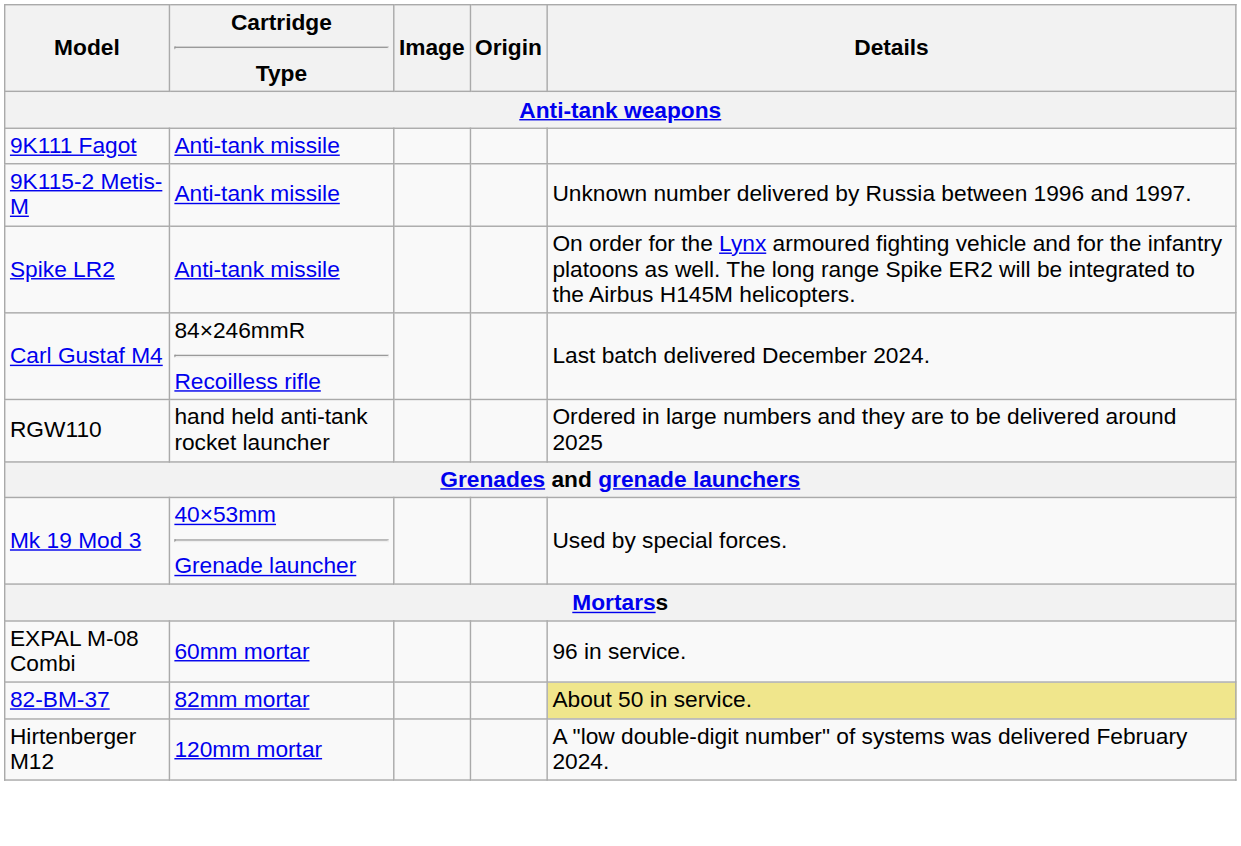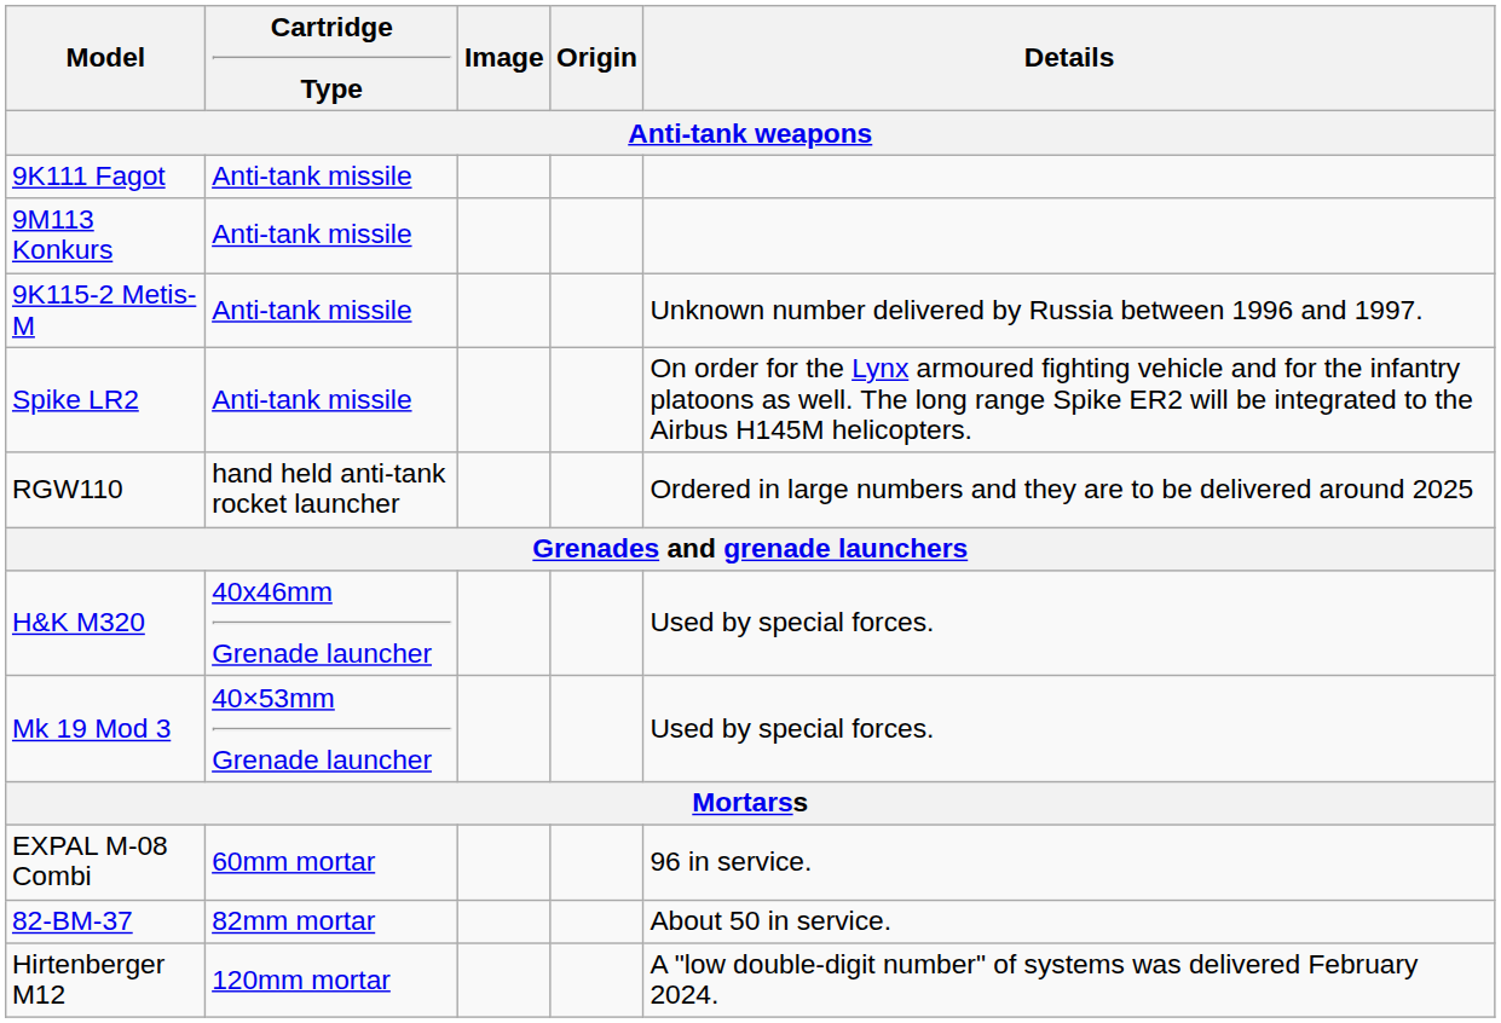 <table class="wikitable">
 <tr>
 <th>Model</th>
 <th>Cartridge<hr>Type</th>
 <th>Image</th>
 <th>Origin</th>
 <th>Details</th>
 </tr>
 <tr>
 <th colspan="5"><a href='#'>Anti-tank weapons</a></th>
 </tr>
 <tr>
 <td><a href='#'>9K111 Fagot</a></td>
+<td><a href='#'>Anti-tank missile</a></td>
+<td></td>
+<td></td>
+<td></td>
+</tr>
+<tr>
+<td><a href='#'>9M113 Konkurs</a></td>
 <td><a href='#'>Anti-tank missile</a></td>
 <td></td>
 <td></td>
 <td></td>
 </tr>
 <tr>
 <td><a href='#'>9K115-2 Metis-M</a></td>
 <td><a href='#'>Anti-tank missile</a></td>
 <td></td>
 <td></td>
 <td>Unknown number delivered by Russia between 1996 and 1997.</td>
 </tr>
 <tr>
 <td><a href='#'>Spike LR2</a></td>
 <td><a href='#'>Anti-tank missile</a></td>
 <td></td>
 <td></td>
 <td>On order for the <a href='#'>Lynx</a> armoured fighting vehicle and for the infantry platoons as well. The long range Spike ER2 will be integrated to the Airbus H145M helicopters.</td>
 </tr>
 <tr>
-<td><a href='#'>Carl Gustaf M4</a></td>
-<td>84×246mmR <hr><a href='#'>Recoilless rifle</a></td>
-<td></td>
-<td></td>
-<td>Last batch delivered December 2024.</td>
-</tr>
-<tr>
 <td>RGW110</td>
 <td>hand held anti-tank rocket launcher</td>
 <td></td>
 <td></td>
 <td>Ordered in large numbers and they are to be delivered around 2025</td>
 </tr>
 <tr>
 <th colspan="5"><a href='#'>Grenades</a> and <a href='#'>grenade launchers</a></th>
+</tr>
+<tr>
+<td><a href='#'>H&K M320</a></td>
+<td><a href='#'>40x46mm</a><hr><a href='#'>Grenade launcher</a></td>
+<td></td>
+<td> <br> </td>
+<td>Used by special forces.</td>
 </tr>
 <tr>
 <td><a href='#'>Mk 19 Mod 3</a></td>
 <td><a href='#'>40×53mm</a><hr><a href='#'>Grenade launcher</a></td>
 <td></td>
 <td></td>
 <td>Used by special forces.</td>
 </tr>
 <tr MK 19>
 <th colspan="5"><a href='#'>Mortars</a>s</th>
 </tr>
 <tr>
 <td>EXPAL M-08 Combi</td>
 <td><a href='#'>60mm mortar</a></td>
 <td></td>
 <td></td>
 <td>96 in service.</td>
 </tr>
 <tr>
 <td><a href='#'>82-BM-37</a></td>
 <td><a href='#'>82mm mortar</a></td>
 <td></td>
 <td></td>
-<td style="background: khaki;">About 50 in service.</td>
+<td>About 50 in service.</td>
 </tr>
 <tr>
 <td>Hirtenberger M12</td>
 <td><a href='#'>120mm mortar</a></td>
 <td></td>
 <td></td>
 <td>A "low double-digit number" of systems was delivered February 2024.</td>
 </tr>
 </table>
